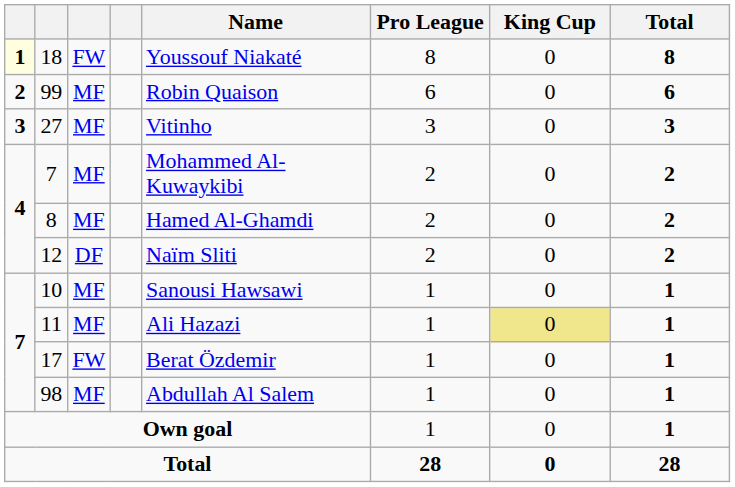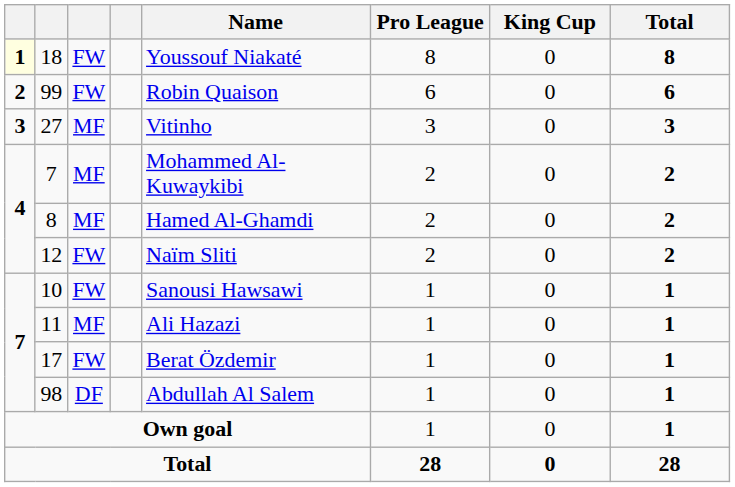 <table class="wikitable" style="text-align:center">
 <tr>
 <th width=15></th>
 <th width=15></th>
 <th width=15></th>
 <th width=15></th>
 <th width=160>Name</th>
 <th width=80>Pro League</th>
 <th width=80>King Cup</th>
 <th width=80>Total</th>
 </tr>
 <tr>
 <td style="background: lightyellow;"><strong>1</strong></td>
 <td>18</td>
 <td><a href='#'>FW</a></td>
 <td></td>
 <td align=left><a href='#'>Youssouf Niakaté</a></td>
 <td>8</td>
 <td>0</td>
 <td><strong>8</strong></td>
 </tr>
 <tr>
 <td><strong>2</strong></td>
 <td>99</td>
-<td><a href='#'>MF</a></td>
+<td><a href='#'>FW</a></td>
 <td></td>
 <td align=left><a href='#'>Robin Quaison</a></td>
 <td>6</td>
 <td>0</td>
 <td><strong>6</strong></td>
 </tr>
 <tr>
 <td><strong>3</strong></td>
 <td>27</td>
 <td><a href='#'>MF</a></td>
 <td></td>
 <td align=left><a href='#'>Vitinho</a></td>
 <td>3</td>
 <td>0</td>
 <td><strong>3</strong></td>
 </tr>
 <tr>
 <td rowspan=3><strong>4</strong></td>
 <td>7</td>
 <td><a href='#'>MF</a></td>
 <td></td>
 <td align=left><a href='#'>Mohammed Al-Kuwaykibi</a></td>
 <td>2</td>
 <td>0</td>
 <td><strong>2</strong></td>
 </tr>
 <tr>
 <td>8</td>
 <td><a href='#'>MF</a></td>
 <td></td>
 <td align=left><a href='#'>Hamed Al-Ghamdi</a></td>
 <td>2</td>
 <td>0</td>
 <td><strong>2</strong></td>
 </tr>
 <tr>
 <td>12</td>
-<td><a href='#'>DF</a></td>
+<td><a href='#'>FW</a></td>
 <td></td>
 <td align=left><a href='#'>Naïm Sliti</a></td>
 <td>2</td>
 <td>0</td>
 <td><strong>2</strong></td>
 </tr>
 <tr>
 <td rowspan=4><strong>7</strong></td>
 <td>10</td>
-<td><a href='#'>MF</a></td>
+<td><a href='#'>FW</a></td>
 <td></td>
 <td align=left><a href='#'>Sanousi Hawsawi</a></td>
 <td>1</td>
 <td>0</td>
 <td><strong>1</strong></td>
 </tr>
 <tr>
 <td>11</td>
 <td><a href='#'>MF</a></td>
 <td></td>
 <td align=left><a href='#'>Ali Hazazi</a></td>
 <td>1</td>
-<td style="background: khaki;">0</td>
+<td>0</td>
 <td><strong>1</strong></td>
 </tr>
 <tr>
 <td>17</td>
 <td><a href='#'>FW</a></td>
 <td></td>
 <td align=left><a href='#'>Berat Özdemir</a></td>
 <td>1</td>
 <td>0</td>
 <td><strong>1</strong></td>
 </tr>
 <tr>
 <td>98</td>
-<td><a href='#'>MF</a></td>
+<td><a href='#'>DF</a></td>
 <td></td>
 <td align=left><a href='#'>Abdullah Al Salem</a></td>
 <td>1</td>
 <td>0</td>
 <td><strong>1</strong></td>
 </tr>
 <tr>
 <td colspan=5><strong>Own goal</strong></td>
 <td>1</td>
 <td>0</td>
 <td><strong>1</strong></td>
 </tr>
 <tr>
 <td colspan=5><strong>Total</strong></td>
 <td><strong>28</strong></td>
 <td><strong>0</strong></td>
 <td><strong>28</strong></td>
 </tr>
 </table>
